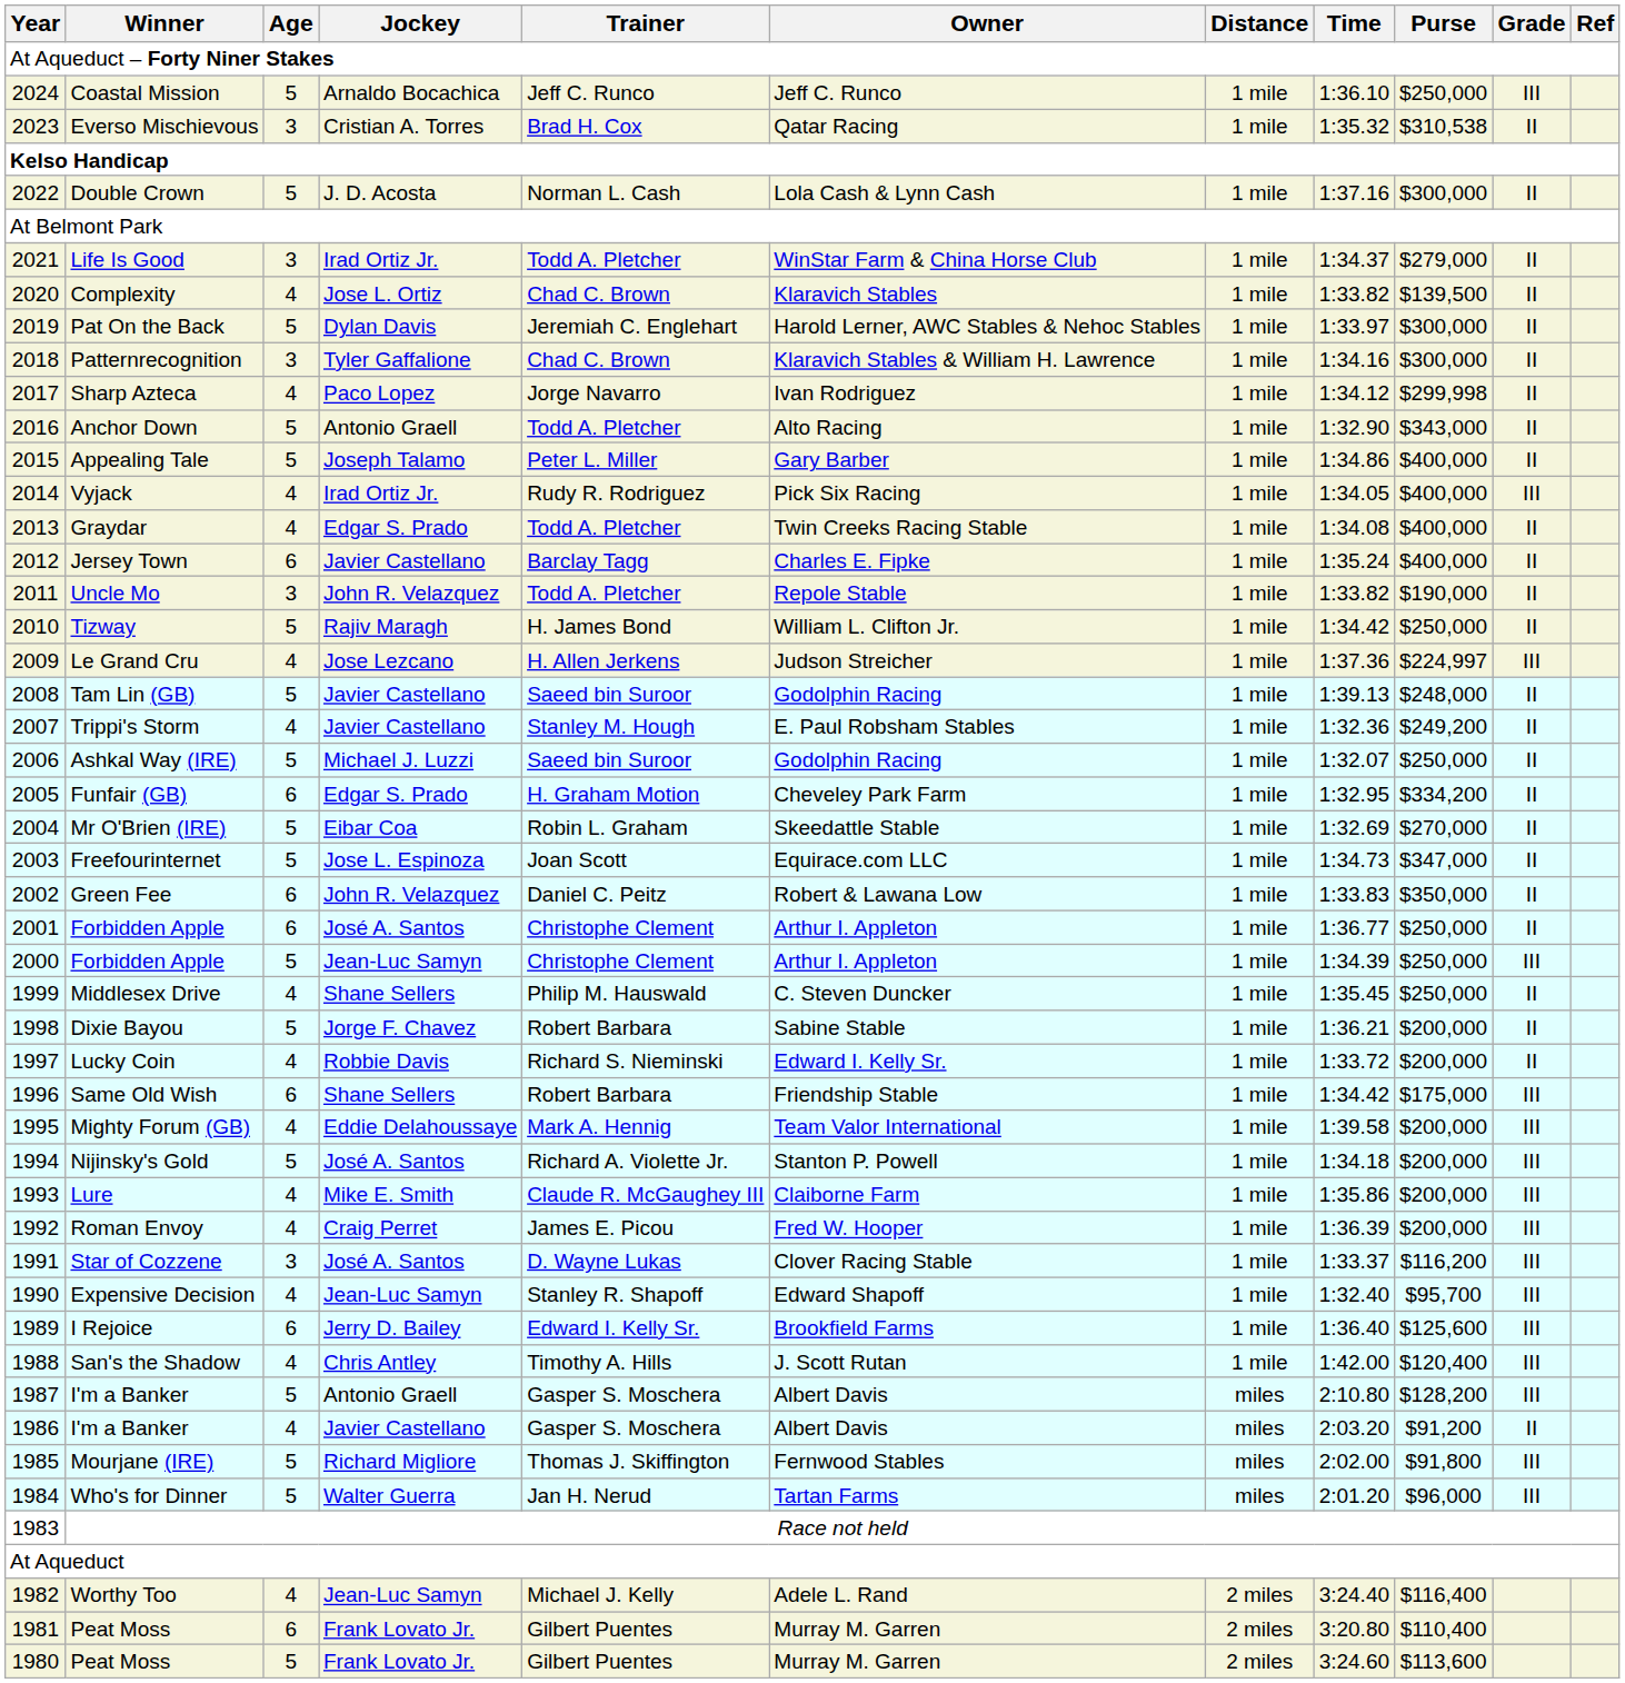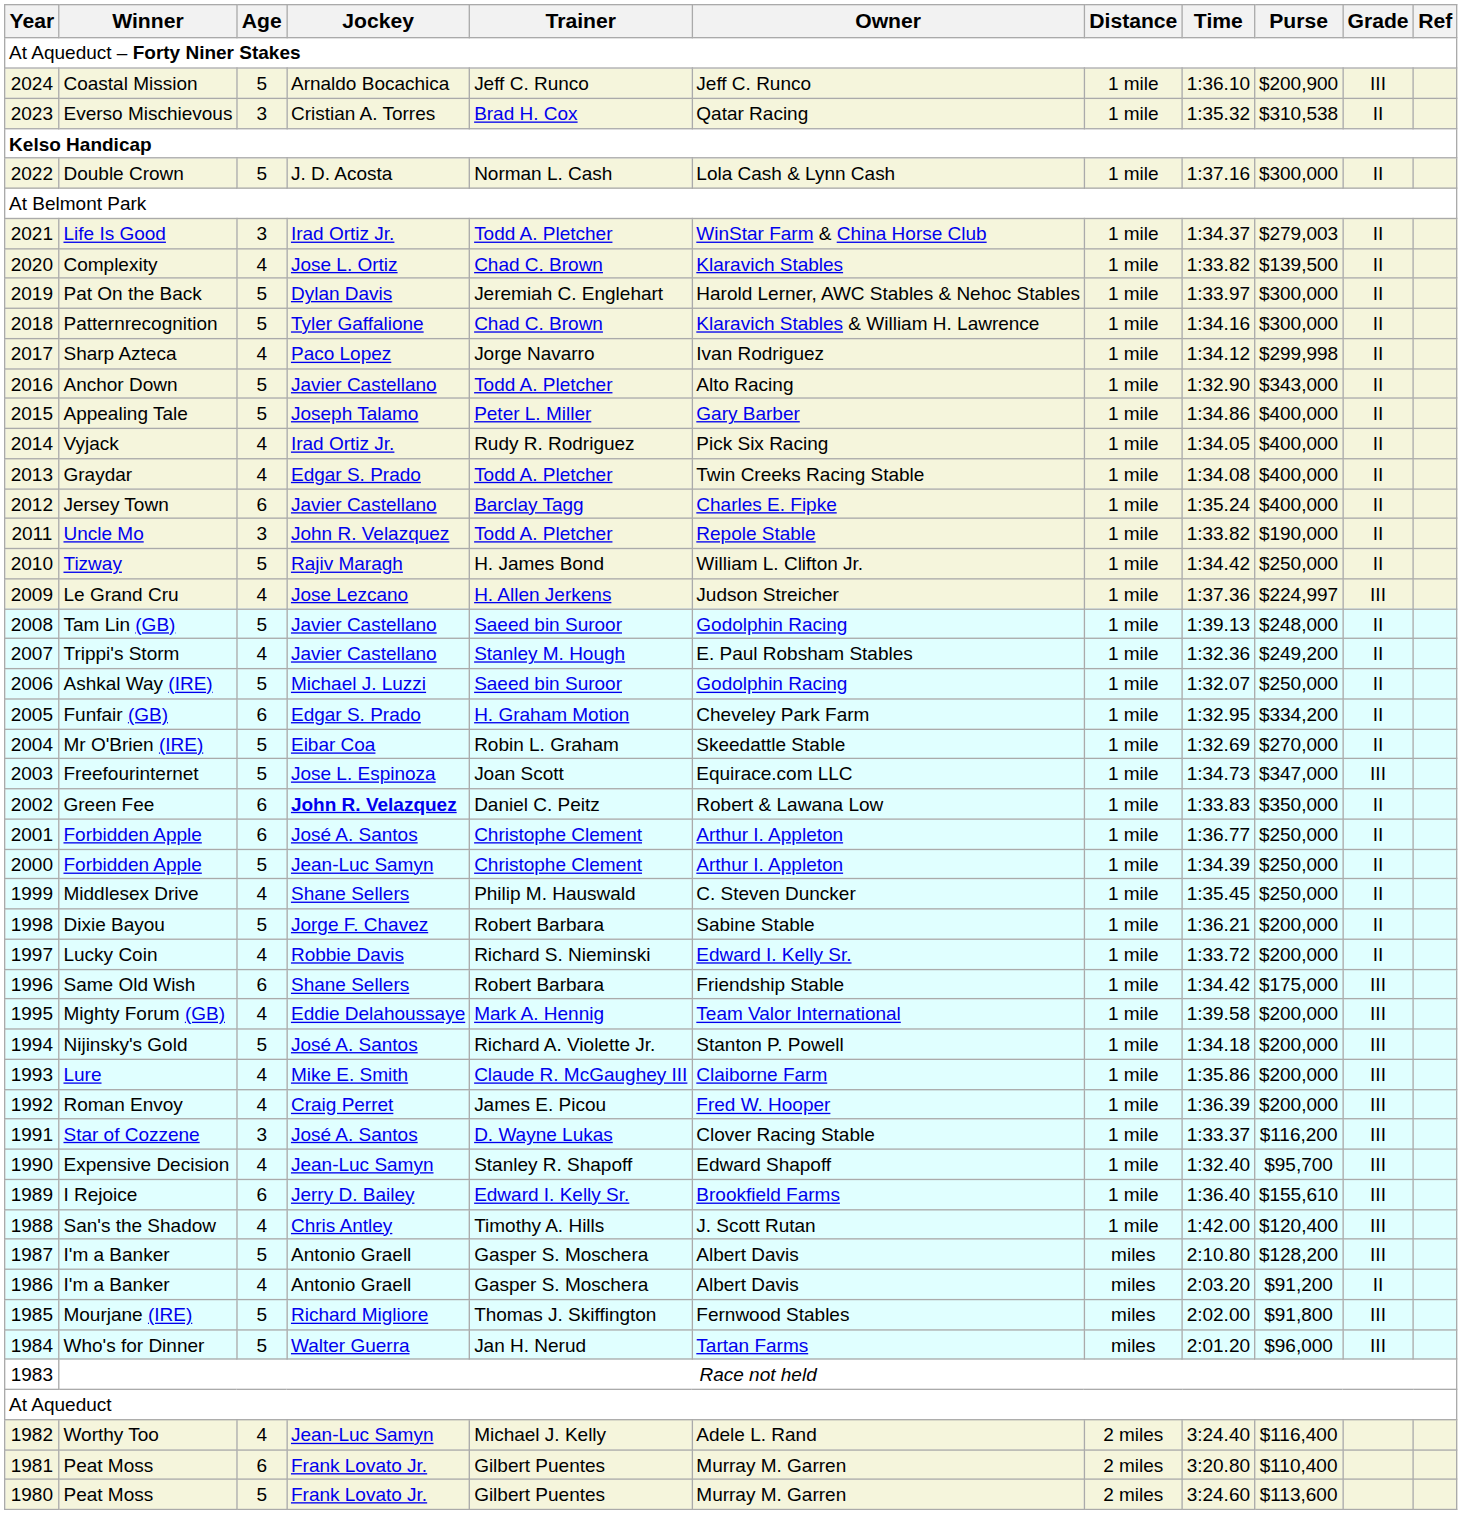 <table class="wikitable sortable">
 <tr>
 <th>Year</th>
 <th>Winner</th>
 <th>Age</th>
 <th>Jockey</th>
 <th>Trainer</th>
 <th>Owner</th>
 <th>Distance</th>
 <th>Time</th>
 <th>Purse</th>
 <th>Grade</th>
 <th>Ref</th>
 </tr>
 <tr style="font-size:90%; background-color:white">
 <td align="left" colspan="11">At Aqueduct – <strong>Forty Niner Stakes</strong></td>
 </tr>
 <tr style="font-size:90%; background-color:beige">
 <td align=center>2024</td>
 <td>Coastal Mission</td>
 <td align=center>5</td>
 <td>Arnaldo Bocachica</td>
 <td>Jeff C. Runco</td>
 <td>Jeff C. Runco</td>
 <td align=center>1 mile</td>
 <td align=center>1:36.10</td>
-<td align=center>$250,000</td>
+<td align=center>$200,900</td>
 <td align=center>III</td>
 <td></td>
 </tr>
 <tr style="font-size:90%; background-color:beige">
 <td align=center>2023</td>
 <td>Everso Mischievous</td>
 <td align=center>3</td>
 <td>Cristian A. Torres</td>
 <td><a href='#'>Brad H. Cox</a></td>
 <td>Qatar Racing</td>
 <td align=center>1 mile</td>
 <td align=center>1:35.32</td>
 <td align=center>$310,538</td>
 <td align=center>II</td>
 <td></td>
 </tr>
 <tr style="font-size:90%; background-color:white">
 <td align="left" colspan="11"><strong>Kelso Handicap</strong></td>
 </tr>
 <tr style="font-size:90%; background-color:beige">
 <td align=center>2022</td>
 <td>Double Crown</td>
 <td align=center>5</td>
 <td>J. D. Acosta</td>
 <td>Norman L. Cash</td>
 <td>Lola Cash & Lynn Cash</td>
 <td align=center>1 mile</td>
 <td align=center>1:37.16</td>
 <td align=center>$300,000</td>
 <td align=center>II</td>
 <td></td>
 </tr>
 <tr style="font-size:90%; background-color:white">
 <td align="left" colspan=11>At Belmont Park</td>
 </tr>
 <tr style="font-size:90%; background-color:beige">
 <td align=center>2021</td>
 <td><a href='#'>Life Is Good</a></td>
 <td align=center>3</td>
 <td><a href='#'>Irad Ortiz Jr.</a></td>
 <td><a href='#'>Todd A. Pletcher</a></td>
 <td><a href='#'>WinStar Farm</a> & <a href='#'>China Horse Club</a></td>
 <td align=center>1 mile</td>
 <td align=center>1:34.37</td>
-<td align=center>$279,000</td>
+<td align=center>$279,003</td>
 <td align=center>II</td>
 <td></td>
 </tr>
 <tr style="font-size:90%; background-color:beige">
 <td align=center>2020</td>
 <td>Complexity</td>
 <td align=center>4</td>
 <td><a href='#'>Jose L. Ortiz</a></td>
 <td><a href='#'>Chad C. Brown</a></td>
 <td><a href='#'>Klaravich Stables</a></td>
 <td align=center>1 mile</td>
 <td align=center>1:33.82</td>
 <td align=center>$139,500</td>
 <td align=center>II</td>
 <td></td>
 </tr>
 <tr style="font-size:90%; background-color:beige">
 <td align=center>2019</td>
 <td>Pat On the Back</td>
 <td align=center>5</td>
 <td><a href='#'>Dylan Davis</a></td>
 <td>Jeremiah C. Englehart</td>
 <td>Harold Lerner, AWC Stables & Nehoc Stables</td>
 <td align=center>1 mile</td>
 <td align=center>1:33.97</td>
 <td align=center>$300,000</td>
 <td align=center>II</td>
 <td></td>
 </tr>
 <tr style="font-size:90%; background-color:beige">
 <td align=center>2018</td>
 <td>Patternrecognition</td>
-<td align=center>3</td>
+<td align=center>5</td>
 <td><a href='#'>Tyler Gaffalione</a></td>
 <td><a href='#'>Chad C. Brown</a></td>
 <td><a href='#'>Klaravich Stables</a> & William H. Lawrence</td>
 <td align=center>1 mile</td>
 <td align=center>1:34.16</td>
 <td align=center>$300,000</td>
 <td align=center>II</td>
 <td></td>
 </tr>
 <tr style="font-size:90%; background-color:beige">
 <td align=center>2017</td>
 <td>Sharp Azteca</td>
 <td align=center>4</td>
 <td><a href='#'>Paco Lopez</a></td>
 <td>Jorge Navarro</td>
 <td>Ivan Rodriguez</td>
 <td align=center>1 mile</td>
 <td align=center>1:34.12</td>
 <td align=center>$299,998</td>
 <td align=center>II</td>
 <td></td>
 </tr>
 <tr style="font-size:90%; background-color:beige">
 <td align=center>2016</td>
 <td>Anchor Down</td>
 <td align=center>5</td>
-<td>Antonio Graell</td>
+<td><a href='#'>Javier Castellano</a></td>
 <td><a href='#'>Todd A. Pletcher</a></td>
 <td>Alto Racing</td>
 <td align=center>1 mile</td>
 <td align=center>1:32.90</td>
 <td align=center>$343,000</td>
 <td align=center>II</td>
 <td></td>
 </tr>
 <tr style="font-size:90%; background-color:beige">
 <td align=center>2015</td>
 <td>Appealing Tale</td>
 <td align=center>5</td>
 <td><a href='#'>Joseph Talamo</a></td>
 <td><a href='#'>Peter L. Miller</a></td>
 <td><a href='#'>Gary Barber</a></td>
 <td align=center>1 mile</td>
 <td align=center>1:34.86</td>
 <td align=center>$400,000</td>
 <td align=center>II</td>
 <td></td>
 </tr>
 <tr style="font-size:90%; background-color:beige">
 <td align=center>2014</td>
 <td>Vyjack</td>
 <td align=center>4</td>
 <td><a href='#'>Irad Ortiz Jr.</a></td>
 <td>Rudy R. Rodriguez</td>
 <td>Pick Six Racing</td>
 <td align=center>1 mile</td>
 <td align=center>1:34.05</td>
 <td align=center>$400,000</td>
-<td align=center>III</td>
+<td align=center>II</td>
 <td></td>
 </tr>
 <tr style="font-size:90%; background-color:beige">
 <td align=center>2013</td>
 <td>Graydar</td>
 <td align=center>4</td>
 <td><a href='#'>Edgar S. Prado</a></td>
 <td><a href='#'>Todd A. Pletcher</a></td>
 <td>Twin Creeks Racing Stable</td>
 <td align=center>1 mile</td>
 <td align=center>1:34.08</td>
 <td align=center>$400,000</td>
 <td align=center>II</td>
 <td></td>
 </tr>
 <tr style="font-size:90%; background-color:beige">
 <td align=center>2012</td>
 <td>Jersey Town</td>
 <td align=center>6</td>
 <td><a href='#'>Javier Castellano</a></td>
 <td><a href='#'>Barclay Tagg</a></td>
 <td><a href='#'>Charles E. Fipke</a></td>
 <td align=center>1 mile</td>
 <td align=center>1:35.24</td>
 <td align=center>$400,000</td>
 <td align=center>II</td>
 <td></td>
 </tr>
 <tr style="font-size:90%; background-color:beige">
 <td align=center>2011</td>
 <td><a href='#'>Uncle Mo</a></td>
 <td align=center>3</td>
 <td><a href='#'>John R. Velazquez</a></td>
 <td><a href='#'>Todd A. Pletcher</a></td>
 <td><a href='#'>Repole Stable</a></td>
 <td align=center>1 mile</td>
 <td align=center>1:33.82</td>
 <td align=center>$190,000</td>
 <td align=center>II</td>
 <td></td>
 </tr>
 <tr style="font-size:90%; background-color:beige">
 <td align=center>2010</td>
 <td><a href='#'>Tizway</a></td>
 <td align=center>5</td>
 <td><a href='#'>Rajiv Maragh</a></td>
 <td>H. James Bond</td>
 <td>William L. Clifton Jr.</td>
 <td align=center>1 mile</td>
 <td align=center>1:34.42</td>
 <td align=center>$250,000</td>
 <td align=center>II</td>
 <td></td>
 </tr>
 <tr style="font-size:90%; background-color:beige">
 <td align=center>2009</td>
 <td>Le Grand Cru</td>
 <td align=center>4</td>
 <td><a href='#'>Jose Lezcano</a></td>
 <td><a href='#'>H. Allen Jerkens</a></td>
 <td>Judson Streicher</td>
 <td align=center>1 mile</td>
 <td align=center>1:37.36</td>
 <td align=center>$224,997</td>
 <td align=center>III</td>
 <td></td>
 </tr>
 <tr style="font-size:90%; background-color:lightcyan">
 <td align=center>2008</td>
 <td>Tam Lin <a href='#'>(GB)</a></td>
 <td align=center>5</td>
 <td><a href='#'>Javier Castellano</a></td>
 <td><a href='#'>Saeed bin Suroor</a></td>
 <td><a href='#'>Godolphin Racing</a></td>
 <td align=center>1 mile</td>
 <td align=center>1:39.13</td>
 <td align=center>$248,000</td>
 <td align=center>II</td>
 <td></td>
 </tr>
 <tr style="font-size:90%; background-color:lightcyan">
 <td align=center>2007</td>
 <td>Trippi's Storm</td>
 <td align=center>4</td>
 <td><a href='#'>Javier Castellano</a></td>
 <td><a href='#'>Stanley M. Hough</a></td>
 <td>E. Paul Robsham Stables</td>
 <td align=center>1 mile</td>
 <td align=center>1:32.36</td>
 <td align=center>$249,200</td>
 <td align=center>II</td>
 <td></td>
 </tr>
 <tr style="font-size:90%; background-color:lightcyan">
 <td align=center>2006</td>
 <td>Ashkal Way <a href='#'>(IRE)</a></td>
 <td align=center>5</td>
 <td><a href='#'>Michael J. Luzzi</a></td>
 <td><a href='#'>Saeed bin Suroor</a></td>
 <td><a href='#'>Godolphin Racing</a></td>
 <td align=center>1 mile</td>
 <td align=center>1:32.07</td>
 <td align=center>$250,000</td>
 <td align=center>II</td>
 <td></td>
 </tr>
 <tr style="font-size:90%; background-color:lightcyan">
 <td align=center>2005</td>
 <td>Funfair <a href='#'>(GB)</a></td>
 <td align=center>6</td>
 <td><a href='#'>Edgar S. Prado</a></td>
 <td><a href='#'>H. Graham Motion</a></td>
 <td>Cheveley Park Farm</td>
 <td align=center>1 mile</td>
 <td align=center>1:32.95</td>
 <td align=center>$334,200</td>
 <td align=center>II</td>
 <td></td>
 </tr>
 <tr style="font-size:90%; background-color:lightcyan">
 <td align=center>2004</td>
 <td>Mr O'Brien <a href='#'>(IRE)</a></td>
 <td align=center>5</td>
 <td><a href='#'>Eibar Coa</a></td>
 <td>Robin L. Graham</td>
 <td>Skeedattle Stable</td>
 <td align=center>1 mile</td>
 <td align=center>1:32.69</td>
 <td align=center>$270,000</td>
 <td align=center>II</td>
 <td></td>
 </tr>
 <tr style="font-size:90%; background-color:lightcyan">
 <td align=center>2003</td>
 <td>Freefourinternet</td>
 <td align=center>5</td>
 <td><a href='#'>Jose L. Espinoza</a></td>
 <td>Joan Scott</td>
 <td>Equirace.com LLC</td>
 <td align=center>1 mile</td>
 <td align=center>1:34.73</td>
 <td align=center>$347,000</td>
-<td align=center>II</td>
+<td align=center>III</td>
 <td></td>
 </tr>
 <tr style="font-size:90%; background-color:lightcyan">
 <td align=center>2002</td>
 <td>Green Fee</td>
 <td align=center>6</td>
-<td><a href='#'>John R. Velazquez</a></td>
+<td><strong><a href='#'>John R. Velazquez</a></strong></td>
 <td>Daniel C. Peitz</td>
 <td>Robert & Lawana Low</td>
 <td align=center>1 mile</td>
 <td align=center>1:33.83</td>
 <td align=center>$350,000</td>
 <td align=center>II</td>
 <td></td>
 </tr>
 <tr style="font-size:90%; background-color:lightcyan">
 <td align=center>2001</td>
 <td><a href='#'>Forbidden Apple</a></td>
 <td align=center>6</td>
 <td><a href='#'>José A. Santos</a></td>
 <td><a href='#'>Christophe Clement</a></td>
 <td><a href='#'>Arthur I. Appleton</a></td>
 <td align=center>1 mile</td>
 <td align=center>1:36.77</td>
 <td align=center>$250,000</td>
 <td align=center>II</td>
 <td></td>
 </tr>
 <tr style="font-size:90%; background-color:lightcyan">
 <td align=center>2000</td>
 <td><a href='#'>Forbidden Apple</a></td>
 <td align=center>5</td>
 <td><a href='#'>Jean-Luc Samyn</a></td>
 <td><a href='#'>Christophe Clement</a></td>
 <td><a href='#'>Arthur I. Appleton</a></td>
 <td align=center>1 mile</td>
 <td align=center>1:34.39</td>
 <td align=center>$250,000</td>
-<td align=center>III</td>
+<td align=center>II</td>
 <td></td>
 </tr>
 <tr style="font-size:90%; background-color:lightcyan">
 <td align=center>1999</td>
 <td>Middlesex Drive</td>
 <td align=center>4</td>
 <td><a href='#'>Shane Sellers</a></td>
 <td>Philip M. Hauswald</td>
 <td>C. Steven Duncker</td>
 <td align=center>1 mile</td>
 <td align=center>1:35.45</td>
 <td align=center>$250,000</td>
 <td align=center>II</td>
 <td></td>
 </tr>
 <tr style="font-size:90%; background-color:lightcyan">
 <td align=center>1998</td>
 <td>Dixie Bayou</td>
 <td align=center>5</td>
 <td><a href='#'>Jorge F. Chavez</a></td>
 <td>Robert Barbara</td>
 <td>Sabine Stable</td>
 <td align=center>1 mile</td>
 <td align=center>1:36.21</td>
 <td align=center>$200,000</td>
 <td align=center>II</td>
 <td></td>
 </tr>
 <tr style="font-size:90%; background-color:lightcyan">
 <td align=center>1997</td>
 <td>Lucky Coin</td>
 <td align=center>4</td>
 <td><a href='#'>Robbie Davis</a></td>
 <td>Richard S. Nieminski</td>
 <td><a href='#'>Edward I. Kelly Sr.</a></td>
 <td align=center>1 mile</td>
 <td align=center>1:33.72</td>
 <td align=center>$200,000</td>
 <td align=center>II</td>
 <td></td>
 </tr>
 <tr style="font-size:90%; background-color:lightcyan">
 <td align=center>1996</td>
 <td>Same Old Wish</td>
 <td align=center>6</td>
 <td><a href='#'>Shane Sellers</a></td>
 <td>Robert Barbara</td>
 <td>Friendship Stable</td>
 <td align=center>1 mile</td>
 <td align=center>1:34.42</td>
 <td align=center>$175,000</td>
 <td align=center>III</td>
 <td></td>
 </tr>
 <tr style="font-size:90%; background-color:lightcyan">
 <td align=center>1995</td>
 <td>Mighty Forum <a href='#'>(GB)</a></td>
 <td align=center>4</td>
 <td><a href='#'>Eddie Delahoussaye</a></td>
 <td><a href='#'>Mark A. Hennig</a></td>
 <td><a href='#'>Team Valor International</a></td>
 <td align=center>1 mile</td>
 <td align=center>1:39.58</td>
 <td align=center>$200,000</td>
 <td align=center>III</td>
 <td></td>
 </tr>
 <tr style="font-size:90%; background-color:lightcyan">
 <td align=center>1994</td>
 <td>Nijinsky's Gold</td>
 <td align=center>5</td>
 <td><a href='#'>José A. Santos</a></td>
 <td>Richard A. Violette Jr.</td>
 <td>Stanton P. Powell</td>
 <td align=center>1 mile</td>
 <td align=center>1:34.18</td>
 <td align=center>$200,000</td>
 <td align=center>III</td>
 <td></td>
 </tr>
 <tr style="font-size:90%; background-color:lightcyan">
 <td align=center>1993</td>
 <td><a href='#'>Lure</a></td>
 <td align=center>4</td>
 <td><a href='#'>Mike E. Smith</a></td>
 <td><a href='#'>Claude R. McGaughey III</a></td>
 <td><a href='#'>Claiborne Farm</a></td>
 <td align=center>1 mile</td>
 <td align=center>1:35.86</td>
 <td align=center>$200,000</td>
 <td align=center>III</td>
 <td></td>
 </tr>
 <tr style="font-size:90%; background-color:lightcyan">
 <td align=center>1992</td>
 <td>Roman Envoy</td>
 <td align=center>4</td>
 <td><a href='#'>Craig Perret</a></td>
 <td>James E. Picou</td>
 <td><a href='#'>Fred W. Hooper</a></td>
 <td align=center>1 mile</td>
 <td align=center>1:36.39</td>
 <td align=center>$200,000</td>
 <td align=center>III</td>
 <td></td>
 </tr>
 <tr style="font-size:90%; background-color:lightcyan">
 <td align=center>1991</td>
 <td><a href='#'>Star of Cozzene</a></td>
 <td align=center>3</td>
 <td><a href='#'>José A. Santos</a></td>
 <td><a href='#'>D. Wayne Lukas</a></td>
 <td>Clover Racing Stable</td>
 <td align=center>1 mile</td>
 <td align=center>1:33.37</td>
 <td align=center>$116,200</td>
 <td align=center>III</td>
 <td></td>
 </tr>
 <tr style="font-size:90%; background-color:lightcyan">
 <td align=center>1990</td>
 <td>Expensive Decision</td>
 <td align=center>4</td>
 <td><a href='#'>Jean-Luc Samyn</a></td>
 <td>Stanley R. Shapoff</td>
 <td>Edward Shapoff</td>
 <td align=center>1 mile</td>
 <td align=center>1:32.40</td>
 <td align=center>$95,700</td>
 <td align=center>III</td>
 <td></td>
 </tr>
 <tr style="font-size:90%; background-color:lightcyan">
 <td align=center>1989</td>
 <td>I Rejoice</td>
 <td align=center>6</td>
 <td><a href='#'>Jerry D. Bailey</a></td>
 <td><a href='#'>Edward I. Kelly Sr.</a></td>
 <td><a href='#'>Brookfield Farms</a></td>
 <td align=center>1 mile</td>
 <td align=center>1:36.40</td>
-<td align=center>$125,600</td>
+<td align=center>$155,610</td>
 <td align=center>III</td>
 <td></td>
 </tr>
 <tr style="font-size:90%; background-color:lightcyan">
 <td align=center>1988</td>
 <td>San's the Shadow</td>
 <td align=center>4</td>
 <td><a href='#'>Chris Antley</a></td>
 <td>Timothy A. Hills</td>
 <td>J. Scott Rutan</td>
 <td align=center>1 mile</td>
 <td align=center>1:42.00</td>
 <td align=center>$120,400</td>
 <td align=center>III</td>
 <td></td>
 </tr>
 <tr style="font-size:90%; background-color:lightcyan">
 <td align=center>1987</td>
 <td>I'm a Banker</td>
 <td align=center>5</td>
 <td>Antonio Graell</td>
 <td>Gasper S. Moschera</td>
 <td>Albert Davis</td>
 <td align=center> miles</td>
 <td align=center>2:10.80</td>
 <td align=center>$128,200</td>
 <td align=center>III</td>
 <td></td>
 </tr>
 <tr style="font-size:90%; background-color:lightcyan">
 <td align=center>1986</td>
 <td>I'm a Banker</td>
 <td align=center>4</td>
-<td><a href='#'>Javier Castellano</a></td>
+<td>Antonio Graell</td>
 <td>Gasper S. Moschera</td>
 <td>Albert Davis</td>
 <td align=center> miles</td>
 <td align=center>2:03.20</td>
 <td align=center>$91,200</td>
 <td align=center>II</td>
 <td></td>
 </tr>
 <tr style="font-size:90%; background-color:lightcyan">
 <td align=center>1985</td>
 <td>Mourjane <a href='#'>(IRE)</a></td>
 <td align=center>5</td>
 <td><a href='#'>Richard Migliore</a></td>
 <td>Thomas J. Skiffington</td>
 <td>Fernwood Stables</td>
 <td align=center> miles</td>
 <td align=center>2:02.00</td>
 <td align=center>$91,800</td>
 <td align=center>III</td>
 <td></td>
 </tr>
 <tr style="font-size:90%; background-color:lightcyan">
 <td align=center>1984</td>
 <td>Who's for Dinner</td>
 <td align=center>5</td>
 <td><a href='#'>Walter Guerra</a></td>
 <td>Jan H. Nerud</td>
 <td><a href='#'>Tartan Farms</a></td>
 <td align=center> miles</td>
 <td align=center>2:01.20</td>
 <td align=center>$96,000</td>
 <td align=center>III</td>
 <td></td>
 </tr>
 <tr style="font-size:90%; background-color:white">
 <td align="center">1983</td>
 <td align="center" colspan=10><em>Race not held</em></td>
 </tr>
 <tr style="font-size:90%; background-color:white">
 <td align="left" colspan=11>At Aqueduct</td>
 </tr>
 <tr style="font-size:90%; background-color:beige">
 <td align=center>1982</td>
 <td>Worthy Too</td>
 <td align=center>4</td>
 <td><a href='#'>Jean-Luc Samyn</a></td>
 <td>Michael J. Kelly</td>
 <td>Adele L. Rand</td>
 <td align=center>2 miles</td>
 <td align=center>3:24.40</td>
 <td align=center>$116,400</td>
 <td align=center></td>
 <td></td>
 </tr>
 <tr style="font-size:90%; background-color:beige">
 <td align=center>1981</td>
 <td>Peat Moss</td>
 <td align=center>6</td>
 <td><a href='#'>Frank Lovato Jr.</a></td>
 <td>Gilbert Puentes</td>
 <td>Murray M. Garren</td>
 <td align=center>2 miles</td>
 <td align=center>3:20.80</td>
 <td align=center>$110,400</td>
 <td align=center></td>
 <td></td>
 </tr>
 <tr style="font-size:90%; background-color:beige">
 <td align=center>1980</td>
 <td>Peat Moss</td>
 <td align=center>5</td>
 <td><a href='#'>Frank Lovato Jr.</a></td>
 <td>Gilbert Puentes</td>
 <td>Murray M. Garren</td>
 <td align=center>2 miles</td>
 <td align=center>3:24.60</td>
 <td align=center>$113,600</td>
 <td align=center></td>
 <td></td>
 </tr>
 </table>
